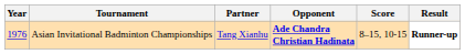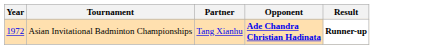 <table class="sortable wikitable" style="font-size: 90%;">
 <tr>
 <th>Year</th>
 <th>Tournament</th>
 <th>Partner</th>
 <th>Opponent</th>
-<th>Score</th>
 <th>Result</th>
 </tr>
 <tr style="background:#FFE0AF">
-<td align="center"><a href='#'>1976</a></td>
+<td align="center"><a href='#'>1972</a></td>
 <td align="left">Asian Invitational Badminton Championships</td>
 <td align="left"> <a href='#'>Tang Xianhu</a></td>
 <td align="left"><strong> <a href='#'>Ade Chandra</a><br>  <a href='#'>Christian Hadinata</a></strong></td>
-<td align="left">8–15, 10-15</td>
 <td style="text-align:left; background:white"> <strong>Runner-up</strong></td>
 </tr>
 </table>
